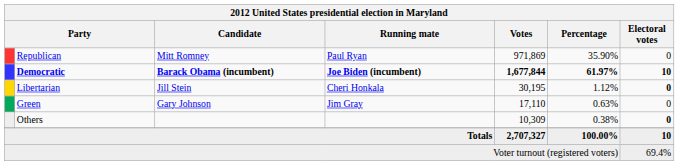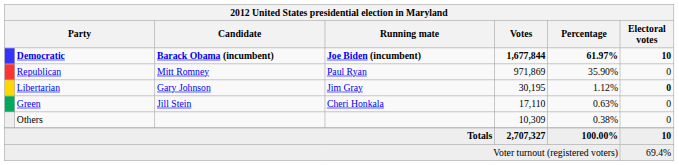 <table class="wikitable" style="font-size: 95%;">
 <tr>
 <th colspan="7">2012 United States presidential election in Maryland</th>
 </tr>
 <tr>
 <th colspan="2" style="width: 15em">Party</th>
 <th style="width: 17em">Candidate</th>
 <th style="width: 17em">Running mate</th>
 <th style="width: 5em">Votes</th>
 <th style="width: 7em">Percentage</th>
 <th style="width: 5em">Electoral votes</th>
 </tr>
 <tr>
+<th style="background-color:#3333FF; width: 3px"></th>
+<td style="width: 130px"><strong><a href='#'>Democratic</a></strong></td>
+<td><strong><a href='#'>Barack Obama</a></strong> <strong>(incumbent)</strong></td>
+<td><strong><a href='#'>Joe Biden</a></strong> <strong>(incumbent)</strong></td>
+<td align="right"><strong>1,677,844</strong></td>
+<td align="right"><strong>61.97%</strong></td>
+<td align="right"><strong>10</strong></td>
+</tr>
+<tr>
 <th style="background-color:#FF3333; width: 3px"></th>
 <td style="width: 130px"><a href='#'>Republican</a></td>
 <td><a href='#'>Mitt Romney</a></td>
 <td><a href='#'>Paul Ryan</a></td>
 <td align="right">971,869</td>
 <td align="right">35.90%</td>
 <td align="right">0</td>
 </tr>
 <tr>
-<th style="background-color:#3333FF; width: 3px"></th>
-<td style="width: 130px"><strong><a href='#'>Democratic</a></strong></td>
-<td><strong><a href='#'>Barack Obama</a></strong> <strong>(incumbent)</strong></td>
-<td><strong><a href='#'>Joe Biden</a></strong> <strong>(incumbent)</strong></td>
-<td align="right"><strong>1,677,844</strong></td>
-<td align="right"><strong>61.97%</strong></td>
-<td align="right"><strong>10</strong></td>
-</tr>
-<tr>
 <th style="background-color:#FFD700; width: 3px"></th>
 <td style="width: 130px"><a href='#'>Libertarian</a></td>
-<td><a href='#'>Jill Stein</a></td>
-<td><a href='#'>Cheri Honkala</a></td>
+<td><a href='#'>Gary Johnson</a></td>
+<td><a href='#'>Jim Gray</a></td>
 <td align="right">30,195</td>
 <td align="right">1.12%</td>
 <td align="right"><strong>0</strong></td>
 </tr>
 <tr>
 <th style="background-color:#00a95c; width: 3px"></th>
 <td style="width: 130px"><a href='#'>Green</a></td>
-<td><a href='#'>Gary Johnson</a></td>
-<td><a href='#'>Jim Gray</a></td>
+<td><a href='#'>Jill Stein</a></td>
+<td><a href='#'>Cheri Honkala</a></td>
 <td align="right">17,110</td>
 <td align="right">0.63%</td>
 <td align="right">0</td>
 </tr>
 <tr>
 <th style="background-color:#eeeeee; width: 3px"></th>
 <td style="width: 130px">Others</td>
 <td></td>
 <td></td>
 <td align="right">10,309</td>
 <td align="right">0.38%</td>
-<td align="right"><strong>0</strong></td>
+<td align="right">0</td>
 </tr>
 <tr>
 </tr>
 <tr bgcolor="#EEEEEE">
 <td colspan="4" align="right"><strong>Totals</strong></td>
 <td align="right"><strong>2,707,327</strong></td>
 <td align="right"><strong>100.00%</strong></td>
 <td align="right"><strong>10</strong></td>
 </tr>
 <tr bgcolor="#EEEEEE">
 <td colspan="6" align="right">Voter turnout (registered voters)</td>
 <td colspan="1" align="right">69.4%</td>
 </tr>
 </table>
